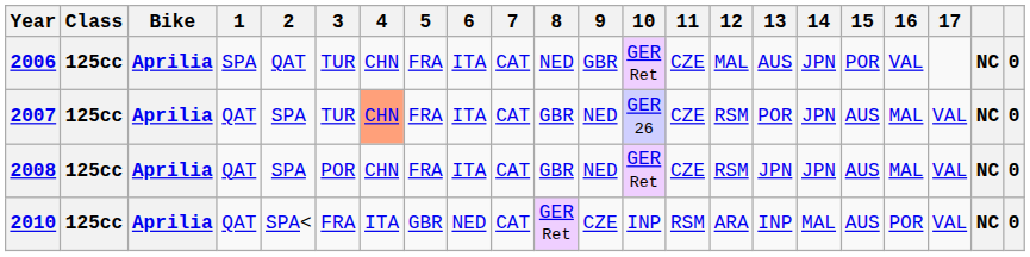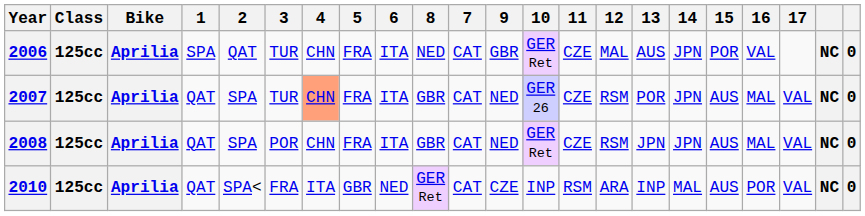 <table class="wikitable" style="text-align:center">
 <tr>
 <th>Year</th>
 <th>Class</th>
 <th>Bike</th>
 <th>1</th>
 <th>2</th>
 <th>3</th>
 <th>4</th>
 <th>5</th>
 <th>6</th>
+<th>8</th>
 <th>7</th>
-<th>8</th>
 <th>9</th>
 <th>10</th>
 <th>11</th>
 <th>12</th>
 <th>13</th>
 <th>14</th>
 <th>15</th>
 <th>16</th>
 <th>17</th>
 <th></th>
 <th></th>
 </tr>
 <tr>
 <th align="left"><a href='#'>2006</a></th>
 <th align="left">125cc</th>
 <th align="left"><a href='#'>Aprilia</a></th>
 <td><a href='#'>SPA</a></td>
 <td><a href='#'>QAT</a></td>
 <td><a href='#'>TUR</a></td>
 <td><a href='#'>CHN</a></td>
 <td><a href='#'>FRA</a></td>
 <td><a href='#'>ITA</a></td>
+<td><a href='#'>NED</a></td>
 <td><a href='#'>CAT</a></td>
-<td><a href='#'>NED</a></td>
 <td><a href='#'>GBR</a></td>
 <td style="background:#efcfff;"><a href='#'>GER</a><br><small>Ret</small></td>
 <td><a href='#'>CZE</a></td>
 <td><a href='#'>MAL</a></td>
 <td><a href='#'>AUS</a></td>
 <td><a href='#'>JPN</a></td>
 <td><a href='#'>POR</a></td>
 <td><a href='#'>VAL</a></td>
 <td></td>
 <th>NC</th>
 <th>0</th>
 </tr>
 <tr>
 <th align="left"><a href='#'>2007</a></th>
 <th align="left">125cc</th>
 <th align="left"><a href='#'>Aprilia</a></th>
 <td><a href='#'>QAT</a></td>
 <td><a href='#'>SPA</a></td>
 <td><a href='#'>TUR</a></td>
 <td style="background: lightsalmon;"><a href='#'>CHN</a></td>
 <td><a href='#'>FRA</a></td>
 <td><a href='#'>ITA</a></td>
+<td><a href='#'>GBR</a></td>
 <td><a href='#'>CAT</a></td>
-<td><a href='#'>GBR</a></td>
 <td><a href='#'>NED</a></td>
 <td style="background:#cfcfff;"><a href='#'>GER</a><br><small>26</small></td>
 <td><a href='#'>CZE</a></td>
 <td><a href='#'>RSM</a></td>
 <td><a href='#'>POR</a></td>
 <td><a href='#'>JPN</a></td>
 <td><a href='#'>AUS</a></td>
 <td><a href='#'>MAL</a></td>
 <td><a href='#'>VAL</a></td>
 <th>NC</th>
 <th>0</th>
 </tr>
 <tr>
 <th align="left"><a href='#'>2008</a></th>
 <th align="left">125cc</th>
 <th align="left"><a href='#'>Aprilia</a></th>
 <td><a href='#'>QAT</a></td>
 <td><a href='#'>SPA</a></td>
 <td><a href='#'>POR</a></td>
 <td><a href='#'>CHN</a></td>
 <td><a href='#'>FRA</a></td>
 <td><a href='#'>ITA</a></td>
+<td><a href='#'>GBR</a></td>
 <td><a href='#'>CAT</a></td>
-<td><a href='#'>GBR</a></td>
 <td><a href='#'>NED</a></td>
 <td style="background:#efcfff;"><a href='#'>GER</a><br><small>Ret</small></td>
 <td><a href='#'>CZE</a></td>
 <td><a href='#'>RSM</a></td>
 <td><a href='#'>JPN</a></td>
 <td><a href='#'>JPN</a></td>
 <td><a href='#'>AUS</a></td>
 <td><a href='#'>MAL</a></td>
 <td><a href='#'>VAL</a></td>
 <th>NC</th>
 <th>0</th>
 </tr>
 <tr>
 <th align="left"><a href='#'>2010</a></th>
 <th align="left">125cc</th>
 <th align="left"><a href='#'>Aprilia</a></th>
 <td><a href='#'>QAT</a></td>
 <td><a href='#'>SPA</a><</td>
 <td><a href='#'>FRA</a></td>
 <td><a href='#'>ITA</a></td>
 <td><a href='#'>GBR</a></td>
 <td><a href='#'>NED</a></td>
+<td style="background:#efcfff;"><a href='#'>GER</a><br><small>Ret</small></td>
 <td><a href='#'>CAT</a></td>
-<td style="background:#efcfff;"><a href='#'>GER</a><br><small>Ret</small></td>
 <td><a href='#'>CZE</a></td>
 <td><a href='#'>INP</a></td>
 <td><a href='#'>RSM</a></td>
 <td><a href='#'>ARA</a></td>
 <td><a href='#'>INP</a></td>
 <td><a href='#'>MAL</a></td>
 <td><a href='#'>AUS</a></td>
 <td><a href='#'>POR</a></td>
 <td><a href='#'>VAL</a></td>
 <th>NC</th>
 <th>0</th>
 </tr>
 </table>
